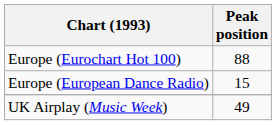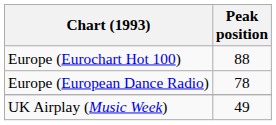 <table class="wikitable sortable">
 <tr>
 <th>Chart (1993)</th>
 <th>Peak<br>position</th>
 </tr>
 <tr>
 <td>Europe (<a href='#'>Eurochart Hot 100</a>)</td>
 <td align="center">88</td>
 </tr>
 <tr>
 <td>Europe (<a href='#'>European Dance Radio</a>)</td>
-<td align="center">15</td>
+<td align="center">78</td>
 </tr>
 <tr>
 </tr>
 <tr>
 <td>UK Airplay (<em><a href='#'>Music Week</a></em>)</td>
 <td align="center">49</td>
 </tr>
 </table>
